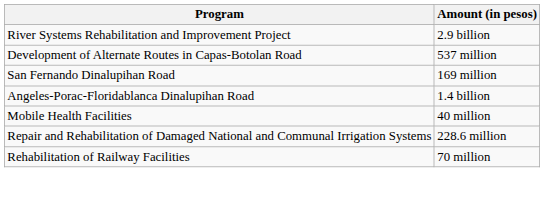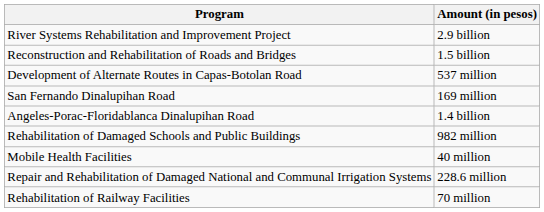 <table class="wikitable">
 <tr>
 <th>Program</th>
 <th>Amount (in pesos)</th>
 </tr>
 <tr>
 <td>River Systems Rehabilitation and Improvement Project</td>
 <td>2.9 billion</td>
+</tr>
+<tr>
+<td>Reconstruction and Rehabilitation of Roads and Bridges</td>
+<td>1.5 billion</td>
 </tr>
 <tr>
 <td>Development of Alternate Routes in Capas-Botolan Road</td>
 <td>537 million</td>
 </tr>
 <tr>
 <td>San Fernando Dinalupihan Road</td>
 <td>169 million</td>
 </tr>
 <tr>
 <td>Angeles-Porac-Floridablanca Dinalupihan Road</td>
 <td>1.4 billion</td>
 </tr>
 <tr>
+<td>Rehabilitation of Damaged Schools and Public Buildings</td>
+<td>982 million</td>
+</tr>
+<tr>
 <td>Mobile Health Facilities</td>
 <td>40 million</td>
 </tr>
 <tr>
 <td>Repair and Rehabilitation of Damaged National and Communal Irrigation Systems</td>
 <td>228.6 million</td>
 </tr>
 <tr>
 <td>Rehabilitation of Railway Facilities</td>
 <td>70 million</td>
 </tr>
 </table>
